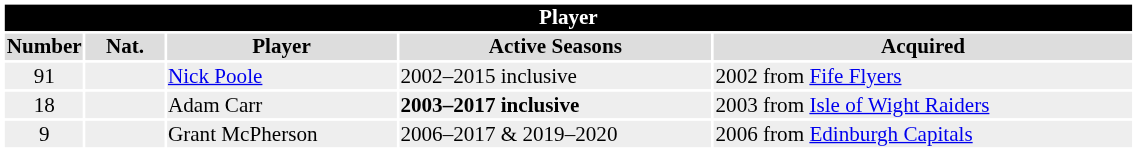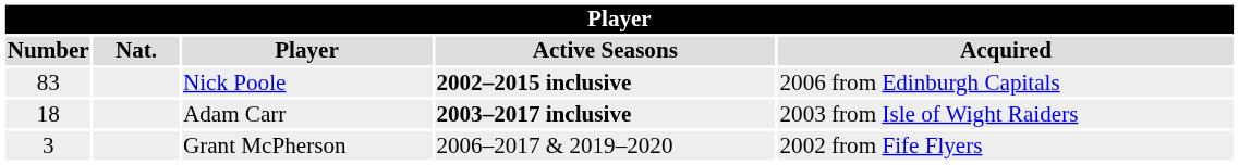 <table class="toccolours"  style="width:97%; clear:both; margin:1.5em auto; text-align:center;">
 <tr>
 <th colspan="11" style="background:#000000; color:#FFFFFF;">Player</th>
 </tr>
 <tr style="background:#ddd;">
 <th width=7%>Number</th>
 <th width=7%>Nat.</th>
 <th !width=30%>Player</th>
 <th width=28%>Active Seasons</th>
 <th widith=28%>Acquired</th>
 </tr>
 <tr style="background:#eee;">
-<td align="centre">91</td>
+<td align="centre">83</td>
 <td></td>
 <td align="left"><a href='#'>Nick Poole</a></td>
-<td align=left>2002–2015 inclusive</td>
-<td align=left>2002 from <a href='#'>Fife Flyers</a></td>
+<td align=left><strong>2002–2015 inclusive</strong></td>
+<td align=left>2006 from <a href='#'>Edinburgh Capitals</a></td>
 </tr>
 <tr style="background:#eee;">
 <td align="centre">18</td>
 <td></td>
 <td align="left">Adam Carr</td>
 <td align=left><strong>2003–2017 inclusive</strong></td>
 <td align=left>2003 from <a href='#'>Isle of Wight Raiders</a></td>
 </tr>
 <tr style="background:#eee;">
-<td align="centre">9</td>
+<td align="centre">3</td>
 <td></td>
 <td align="left">Grant McPherson</td>
 <td align=left>2006–2017 & 2019–2020</td>
-<td align=left>2006 from <a href='#'>Edinburgh Capitals</a></td>
+<td align=left>2002 from <a href='#'>Fife Flyers</a></td>
 </tr>
 </table>
